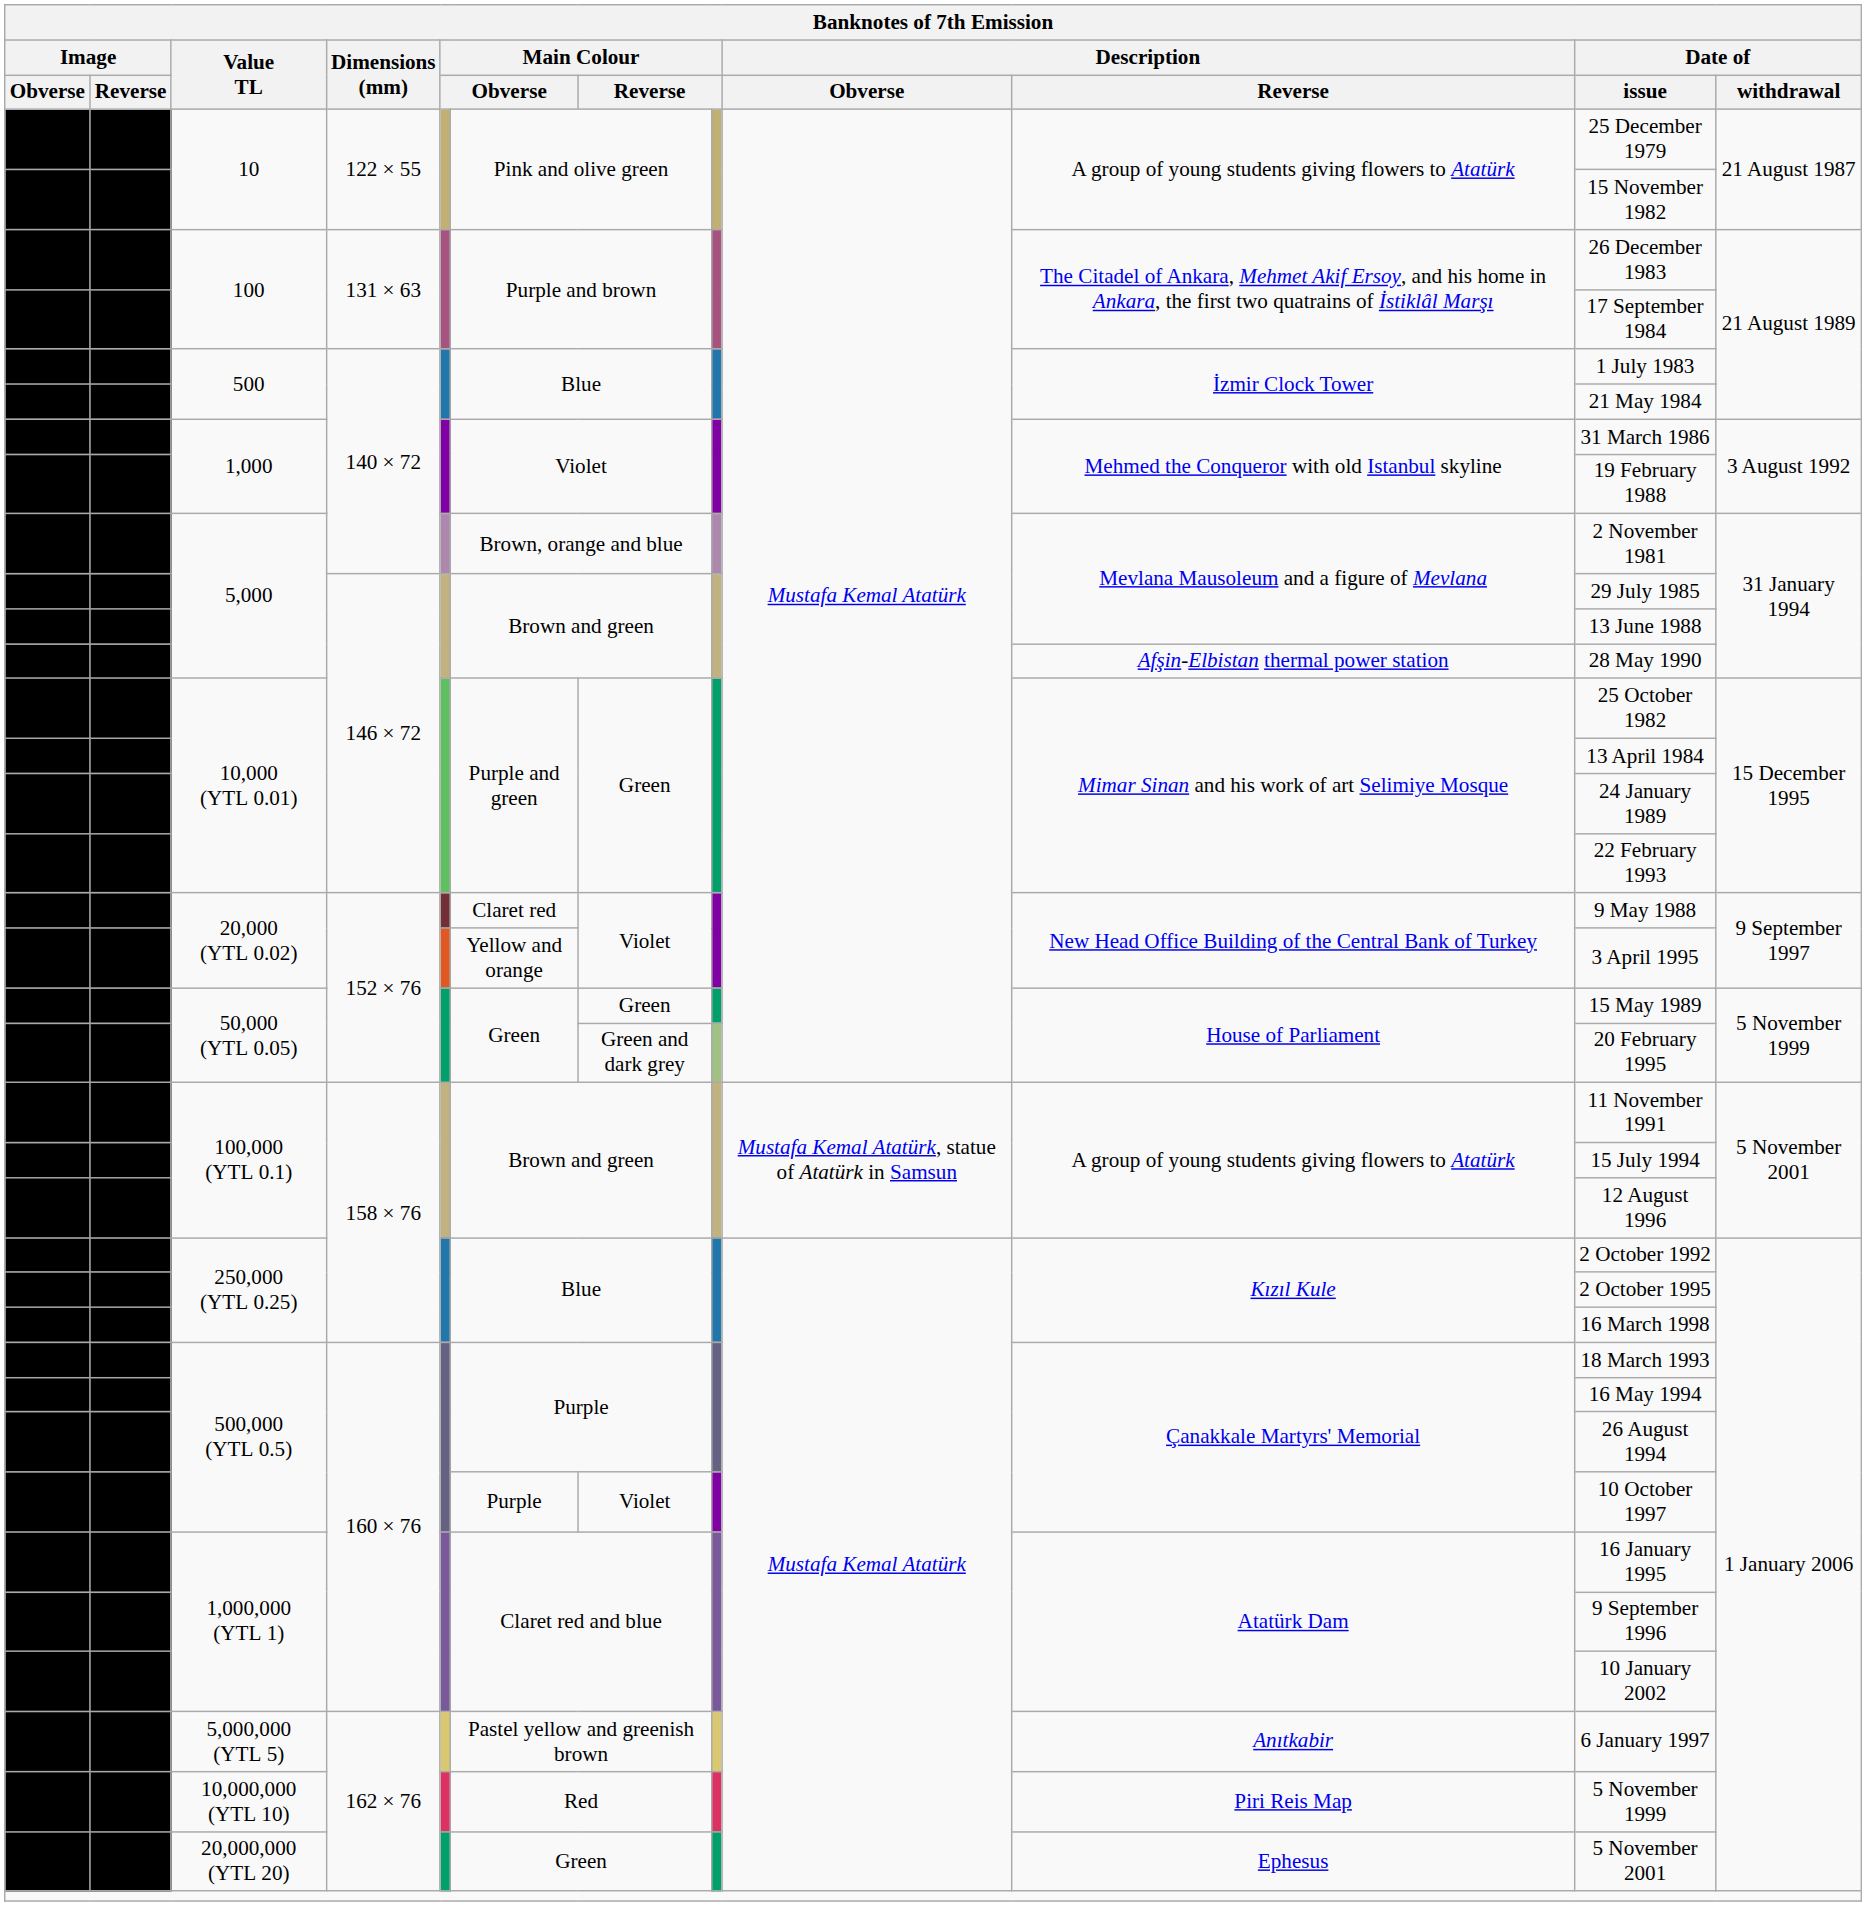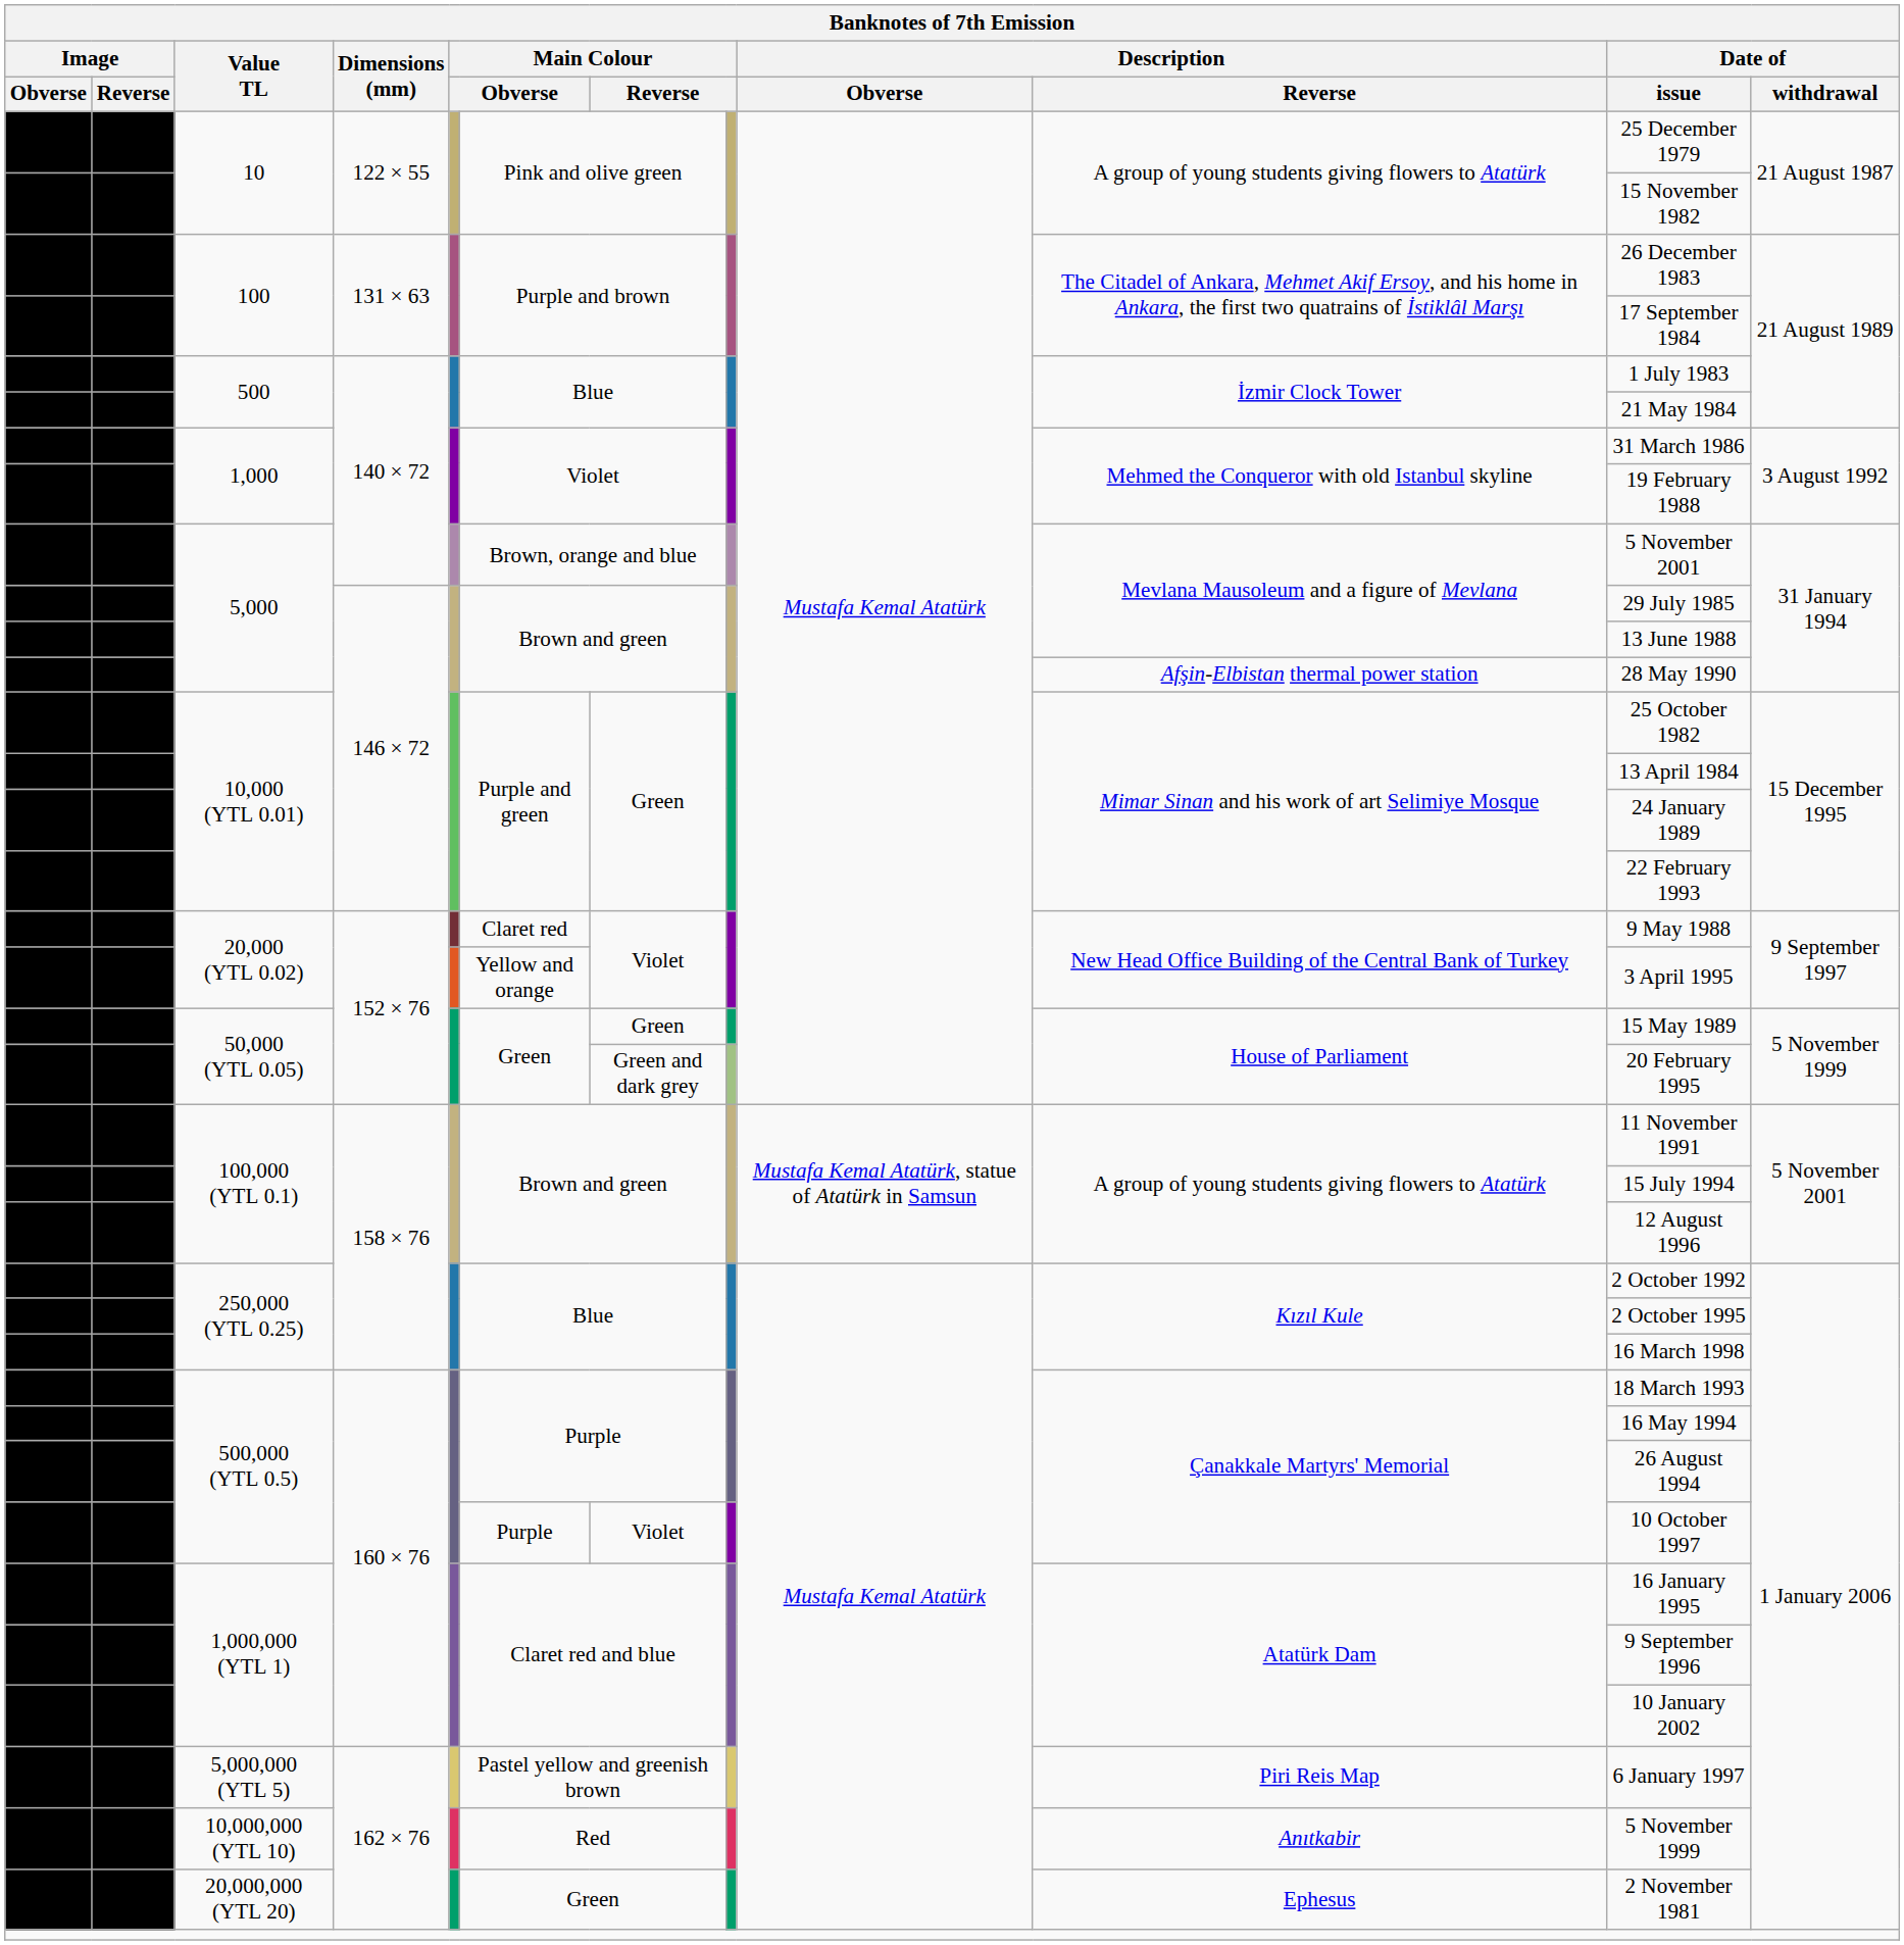 <table class="wikitable collapsible autocollapse" style="font-size: 90%; width: 100%">
 <tr>
 <th colspan="14" style="text-align: center">Banknotes of 7th Emission </th>
 </tr>
 <tr style="text-align: center">
 <th colspan="2">Image</th>
 <th rowspan="2">Value<br>TL</th>
 <th rowspan="2">Dimensions<br>(mm)</th>
 <th colspan="4">Main Colour</th>
 <th colspan="2">Description</th>
 <th colspan="2">Date of</th>
 </tr>
 <tr>
 <th>Obverse</th>
 <th>Reverse</th>
 <th colspan="2">Obverse</th>
 <th colspan="2">Reverse</th>
 <th>Obverse</th>
 <th>Reverse</th>
 <th>issue</th>
 <th>withdrawal</th>
 </tr>
 <tr style="text-align:center;">
 <td style="background:#000;"></td>
 <td style="background:#000;"></td>
 <td rowspan="2">10</td>
 <td rowspan="2">122 × 55</td>
 <td style="background:#c0b073;" rowspan="2"></td>
 <td rowspan="2" colspan="2">Pink and olive green</td>
 <td style="background:#c0b073;" rowspan="2"></td>
 <td rowspan="20"><em><a href='#'>Mustafa Kemal Atatürk</a></em></td>
 <td rowspan="2">A group of young students giving flowers to <em><a href='#'>Atatürk</a></em></td>
 <td>25 December 1979</td>
 <td rowspan="2">21 August 1987</td>
 </tr>
 <tr style="text-align:center;">
 <td style="background:#000;"></td>
 <td style="background:#000;"></td>
 <td>15 November 1982</td>
 </tr>
 <tr style="text-align:center;">
 <td style="background:#000;"></td>
 <td style="background:#000;"></td>
 <td rowspan="2">100</td>
 <td rowspan="2">131 × 63</td>
 <td style="background:#a65380;" rowspan="2"></td>
 <td colspan="2" rowspan="2">Purple and brown</td>
 <td style="background:#a65380;" rowspan="2"></td>
 <td rowspan="2"><a href='#'>The Citadel of Ankara</a>, <em><a href='#'>Mehmet Akif Ersoy</a></em>, and his home in <em><a href='#'>Ankara</a></em>, the first two quatrains of <em><a href='#'>İstiklâl Marşı</a></em></td>
 <td>26 December 1983</td>
 <td rowspan="4">21 August 1989</td>
 </tr>
 <tr style="text-align:center;">
 <td style="background:#000;"></td>
 <td style="background:#000;"></td>
 <td>17 September 1984</td>
 </tr>
 <tr style="text-align:center;">
 <td style="background:#000;"></td>
 <td style="background:#000;"></td>
 <td rowspan="2">500</td>
 <td rowspan="5">140 × 72</td>
 <td style="background:#2277aa;" rowspan="2"></td>
 <td colspan="2" rowspan="2">Blue</td>
 <td style="background:#2277aa;" rowspan="2"></td>
 <td rowspan="2"><a href='#'>İzmir Clock Tower</a></td>
 <td>1 July 1983</td>
 </tr>
 <tr style="text-align:center;">
 <td style="background:#000;"></td>
 <td style="background:#000;"></td>
 <td>21 May 1984</td>
 </tr>
 <tr style="text-align:center;">
 <td style="background:#000;"></td>
 <td style="background:#000;"></td>
 <td rowspan="2">1,000</td>
 <td style="background:#8000a3;" rowspan="2"></td>
 <td rowspan="2" colspan="2">Violet</td>
 <td style="background:#8000a3;" rowspan="2"></td>
 <td rowspan="2"><a href='#'>Mehmed the Conqueror</a> with old <a href='#'>Istanbul</a> skyline</td>
 <td>31 March 1986</td>
 <td rowspan="2">3 August 1992</td>
 </tr>
 <tr style="text-align:center;">
 <td style="background:#000;"></td>
 <td style="background:#000;"></td>
 <td>19 February 1988</td>
 </tr>
 <tr style="text-align:center;">
 <td style="background:#000;"></td>
 <td style="background:#000;"></td>
 <td rowspan="4">5,000</td>
 <td style="background:#ac88ac;"></td>
 <td colspan="2">Brown, orange and blue</td>
 <td style="background:#ac88ac;"></td>
 <td rowspan="3"><a href='#'>Mevlana Mausoleum</a> and a figure of <em><a href='#'>Mevlana</a></em></td>
-<td>2 November 1981</td>
+<td>5 November 2001</td>
 <td rowspan="4">31 January 1994</td>
 </tr>
 <tr style="text-align:center;">
 <td style="background:#000;"></td>
 <td style="background:#000;"></td>
 <td rowspan="7">146 × 72</td>
 <td style="background:#c2b280;" rowspan="3"></td>
 <td colspan="2" rowspan="3">Brown and green</td>
 <td style="background:#c2b280;" rowspan="3"></td>
 <td>29 July 1985</td>
 </tr>
 <tr style="text-align:center;">
 <td style="background:#000;"></td>
 <td style="background:#000;"></td>
 <td>13 June 1988</td>
 </tr>
 <tr style="text-align:center;">
 <td style="background:#000;"></td>
 <td style="background:#000;"></td>
 <td><em><a href='#'>Afşin</a>-<a href='#'>Elbistan</a></em> <a href='#'>thermal power station</a></td>
 <td>28 May 1990</td>
 </tr>
 <tr style="text-align:center;">
 <td style="background:#000;"></td>
 <td style="background:#000;"></td>
 <td rowspan="4">10,000 (YTL 0.01)</td>
 <td style="background:#60bf60;" rowspan="4"></td>
 <td rowspan="4">Purple and green</td>
 <td rowspan="4">Green</td>
 <td style="background:#009f6b;" rowspan="4"></td>
 <td rowspan="4"><em><a href='#'>Mimar Sinan</a></em> and his work of art <a href='#'>Selimiye Mosque</a></td>
 <td>25 October 1982</td>
 <td rowspan="4">15 December 1995</td>
 </tr>
 <tr style="text-align:center;">
 <td style="background:#000;"></td>
 <td style="background:#000;"></td>
 <td>13 April 1984</td>
 </tr>
 <tr style="text-align:center;">
 <td style="background:#000;"></td>
 <td style="background:#000;"></td>
 <td>24 January 1989</td>
 </tr>
 <tr style="text-align:center;">
 <td style="background:#000;"></td>
 <td style="background:#000;"></td>
 <td>22 February 1993</td>
 </tr>
 <tr style="text-align:center;">
 <td style="background:#000;"></td>
 <td style="background:#000;"></td>
 <td rowspan="2">20,000 (YTL 0.02)</td>
 <td rowspan="4">152 × 76</td>
 <td style="background:#722f37;"></td>
 <td>Claret red</td>
 <td rowspan="2">Violet</td>
 <td style="background:#8000a3;" rowspan="2"></td>
 <td rowspan="2"><a href='#'>New Head Office Building of the Central Bank of Turkey</a></td>
 <td>9 May 1988</td>
 <td rowspan="2">9 September 1997</td>
 </tr>
 <tr style="text-align:center;">
 <td style="background:#000;"></td>
 <td style="background:#000;"></td>
 <td style="background:#e25822;"></td>
 <td>Yellow and orange</td>
 <td>3 April 1995</td>
 </tr>
 <tr style="text-align:center;">
 <td style="background:#000;"></td>
 <td style="background:#000;"></td>
 <td rowspan="2">50,000 (YTL 0.05)</td>
 <td style="background:#009f6b;" rowspan="2"></td>
 <td rowspan="2">Green</td>
 <td>Green</td>
 <td style="background:#009f6b;"></td>
 <td rowspan="2"><a href='#'>House of Parliament</a></td>
 <td>15 May 1989</td>
 <td rowspan="2">5 November 1999</td>
 </tr>
 <tr style="text-align:center;">
 <td style="background:#000;"></td>
 <td style="background:#000;"></td>
 <td>Green and dark grey</td>
 <td style="background:#a1c284;"></td>
 <td>20 February 1995</td>
 </tr>
 <tr style="text-align:center;">
 <td style="background:#000;"></td>
 <td style="background:#000;"></td>
 <td rowspan="3">100,000 (YTL 0.1)</td>
 <td rowspan="6">158 × 76</td>
 <td style="background:#c2b280;" rowspan="3"></td>
 <td rowspan="3" colspan="2">Brown and green</td>
 <td style="background:#c2b280;" rowspan="3"></td>
 <td rowspan="3"><em><a href='#'>Mustafa Kemal Atatürk</a></em>, statue of <em>Atatürk</em> in <a href='#'>Samsun</a></td>
 <td rowspan="3">A group of young students giving flowers to <em><a href='#'>Atatürk</a></em></td>
 <td>11 November 1991</td>
 <td rowspan="3">5 November 2001</td>
 </tr>
 <tr style="text-align:center;">
 <td style="background:#000;"></td>
 <td style="background:#000;"></td>
 <td>15 July 1994</td>
 </tr>
 <tr style="text-align:center;">
 <td style="background:#000;"></td>
 <td style="background:#000;"></td>
 <td>12 August 1996</td>
 </tr>
 <tr style="text-align:center;">
 <td style="background:#000;"></td>
 <td style="background:#000;"></td>
 <td rowspan="3">250,000 (YTL 0.25)</td>
 <td style="background:#2277aa;" rowspan="3"></td>
 <td rowspan="3" colspan="2">Blue</td>
 <td style="background:#2277aa;" rowspan="3"></td>
 <td rowspan="13"><em><a href='#'>Mustafa Kemal Atatürk</a></em></td>
 <td rowspan="3"><em><a href='#'>Kızıl Kule</a></em></td>
 <td>2 October 1992</td>
 <td rowspan="13">1 January 2006</td>
 </tr>
 <tr style="text-align:center;">
 <td style="background:#000;"></td>
 <td style="background:#000;"></td>
 <td>2 October 1995</td>
 </tr>
 <tr style="text-align:center;">
 <td style="background:#000;"></td>
 <td style="background:#000;"></td>
 <td>16 March 1998</td>
 </tr>
 <tr style="text-align:center;">
 <td style="background:#000;"></td>
 <td style="background:#000;"></td>
 <td rowspan="4">500,000 (YTL 0.5)</td>
 <td rowspan="7">160 × 76</td>
 <td style="background:#656182;" rowspan="4"></td>
 <td rowspan="3" colspan="2">Purple</td>
 <td style="background:#656182;" rowspan="3"></td>
 <td rowspan="4"><a href='#'>Çanakkale Martyrs' Memorial</a></td>
 <td>18 March 1993</td>
 </tr>
 <tr style="text-align:center;">
 <td style="background:#000;"></td>
 <td style="background:#000;"></td>
 <td>16 May 1994</td>
 </tr>
 <tr style="text-align:center;">
 <td style="background:#000;"></td>
 <td style="background:#000;"></td>
 <td>26 August 1994</td>
 </tr>
 <tr style="text-align:center;">
 <td style="background:#000;"></td>
 <td style="background:#000;"></td>
 <td>Purple</td>
 <td>Violet</td>
 <td style="background:#8000a3;"></td>
 <td>10 October 1997</td>
 </tr>
 <tr style="text-align:center;">
 <td style="background:#000;"></td>
 <td style="background:#000;"></td>
 <td rowspan="3">1,000,000 (YTL 1)</td>
 <td style="background:#79589b;" rowspan="3"></td>
 <td rowspan="3" colspan="2">Claret red and blue</td>
 <td style="background:#79589b;" rowspan="3"></td>
 <td rowspan="3"><a href='#'>Atatürk Dam</a></td>
 <td>16 January 1995</td>
 </tr>
 <tr style="text-align:center;">
 <td style="background:#000;"></td>
 <td style="background:#000;"></td>
 <td>9 September 1996</td>
 </tr>
 <tr style="text-align:center;">
 <td style="background:#000;"></td>
 <td style="background:#000;"></td>
 <td>10 January 2002</td>
 </tr>
 <tr style="text-align:center;">
 <td style="background:#000;"></td>
 <td style="background:#000;"></td>
 <td>5,000,000 (YTL 5)</td>
 <td rowspan="3">162 × 76</td>
 <td style="background:#d9c870;"></td>
 <td colspan="2">Pastel yellow and greenish brown</td>
 <td style="background:#d9c870;"></td>
-<td><em><a href='#'>Anıtkabir</a></em></td>
+<td><a href='#'>Piri Reis Map</a></td>
 <td>6 January 1997</td>
 </tr>
 <tr style="text-align:center;">
 <td style="background:#000;"></td>
 <td style="background:#000;"></td>
 <td>10,000,000 (YTL 10)</td>
 <td style="background:#de3163;"></td>
 <td colspan="2">Red</td>
 <td style="background:#de3163;"></td>
-<td><a href='#'>Piri Reis Map</a></td>
+<td><em><a href='#'>Anıtkabir</a></em></td>
 <td>5 November 1999</td>
 </tr>
 <tr style="text-align:center;">
 <td style="background:#000;"></td>
 <td style="background:#000;"></td>
 <td>20,000,000 (YTL 20)</td>
 <td style="background:#009f6b;"></td>
 <td colspan="2">Green</td>
 <td style="background:#009f6b;"></td>
 <td><a href='#'>Ephesus</a></td>
-<td>5 November 2001</td>
+<td>2 November 1981</td>
 </tr>
 <tr>
 <td colspan="14"></td>
 </tr>
 </table>
